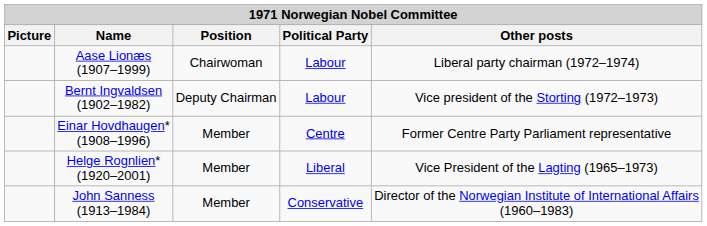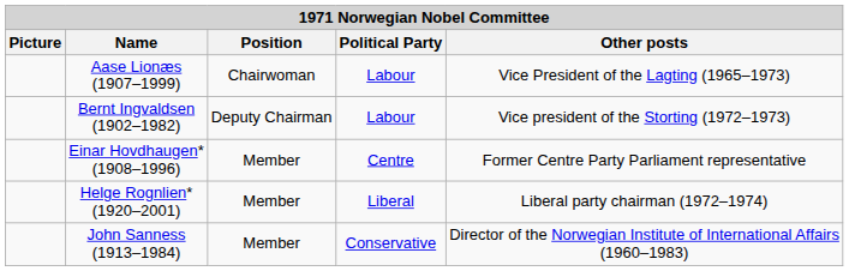 <table class="wikitable sortable">
 <tr>
 <td style="background:lightgrey;white-space:nowrap" colspan="6" align="center"><strong>1971 Norwegian Nobel Committee</strong></td>
 </tr>
 <tr>
 <th>Picture</th>
 <th>Name</th>
 <th>Position</th>
 <th>Political Party</th>
 <th>Other posts</th>
 </tr>
 <tr>
 <td></td>
 <td align="center"><a href='#'>Aase Lionæs</a> <br>(1907–1999)</td>
 <td align="center">Chairwoman</td>
 <td align="center"><a href='#'>Labour</a></td>
-<td align="center">Liberal party chairman (1972–1974)</td>
+<td align="center">Vice President of the <a href='#'>Lagting</a> (1965–1973)</td>
 </tr>
 <tr>
 <td></td>
 <td align="center"><a href='#'>Bernt Ingvaldsen</a> <br>(1902–1982)</td>
 <td align="center">Deputy Chairman</td>
 <td align="center"><a href='#'>Labour</a></td>
 <td align="center">Vice president of the <a href='#'>Storting</a> (1972–1973)</td>
 </tr>
 <tr>
 <td></td>
 <td align="center"><a href='#'>Einar Hovdhaugen</a>* <br>(1908–1996)</td>
 <td align="center">Member</td>
 <td align="center"><a href='#'>Centre</a></td>
 <td align="center">Former Centre Party Parliament representative</td>
 </tr>
 <tr>
 <td></td>
 <td align="center"><a href='#'>Helge Rognlien</a>* <br>(1920–2001)</td>
 <td align="center">Member</td>
 <td align="center"><a href='#'>Liberal</a></td>
-<td align="center">Vice President of the <a href='#'>Lagting</a> (1965–1973)</td>
+<td align="center">Liberal party chairman (1972–1974)</td>
 </tr>
 <tr>
 <td></td>
 <td align="center"><a href='#'>John Sanness</a> <br>(1913–1984)</td>
 <td align="center">Member</td>
 <td align="center"><a href='#'>Conservative</a></td>
 <td align="center">Director of the <a href='#'>Norwegian Institute of International Affairs</a> <br>(1960–1983)</td>
 </tr>
 </table>
